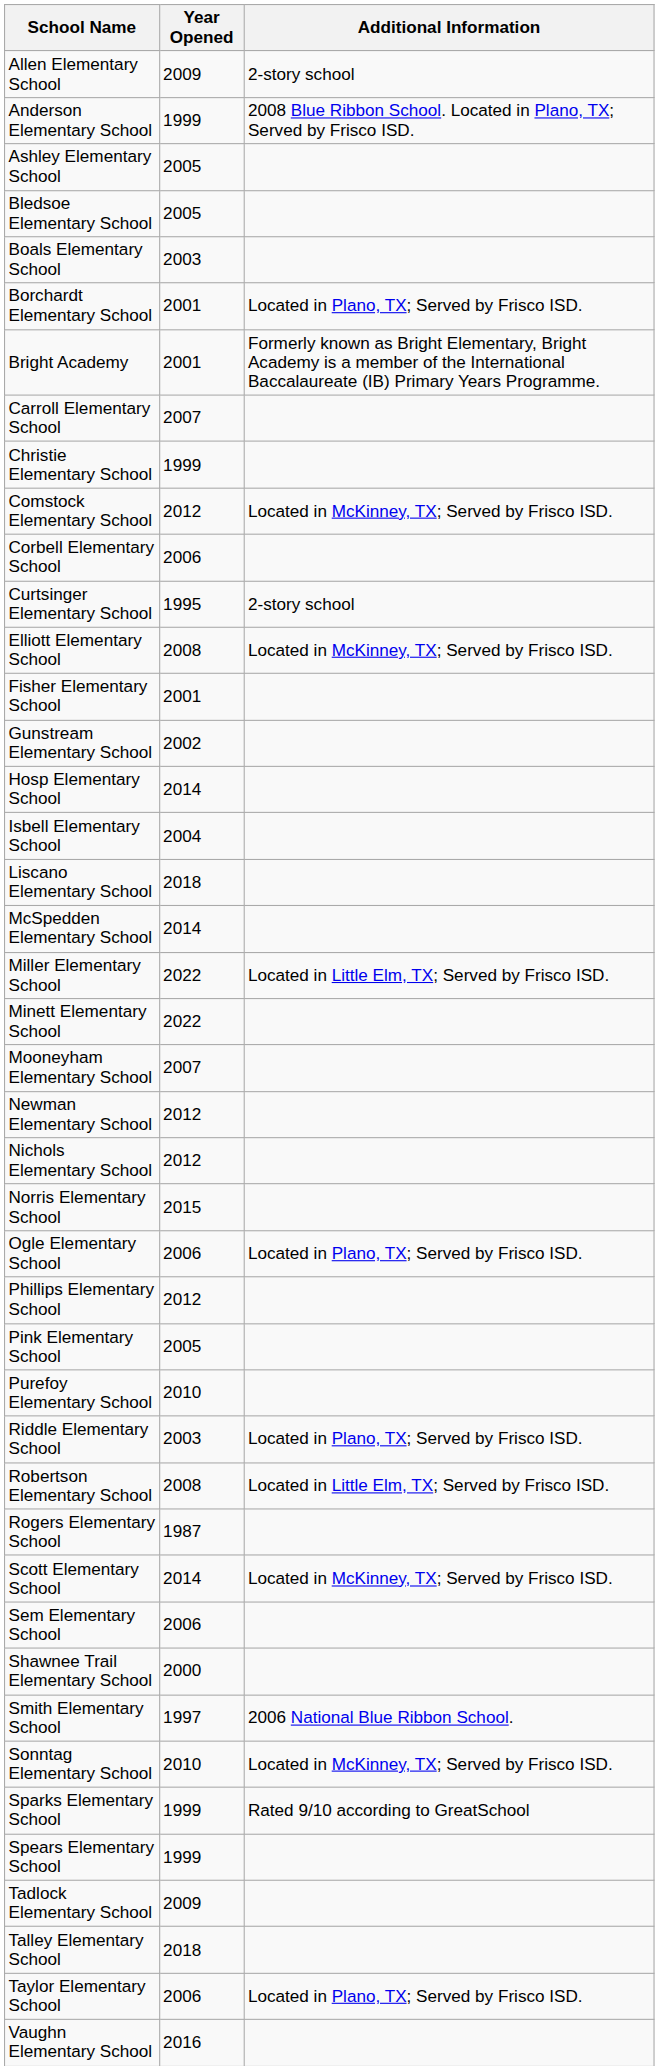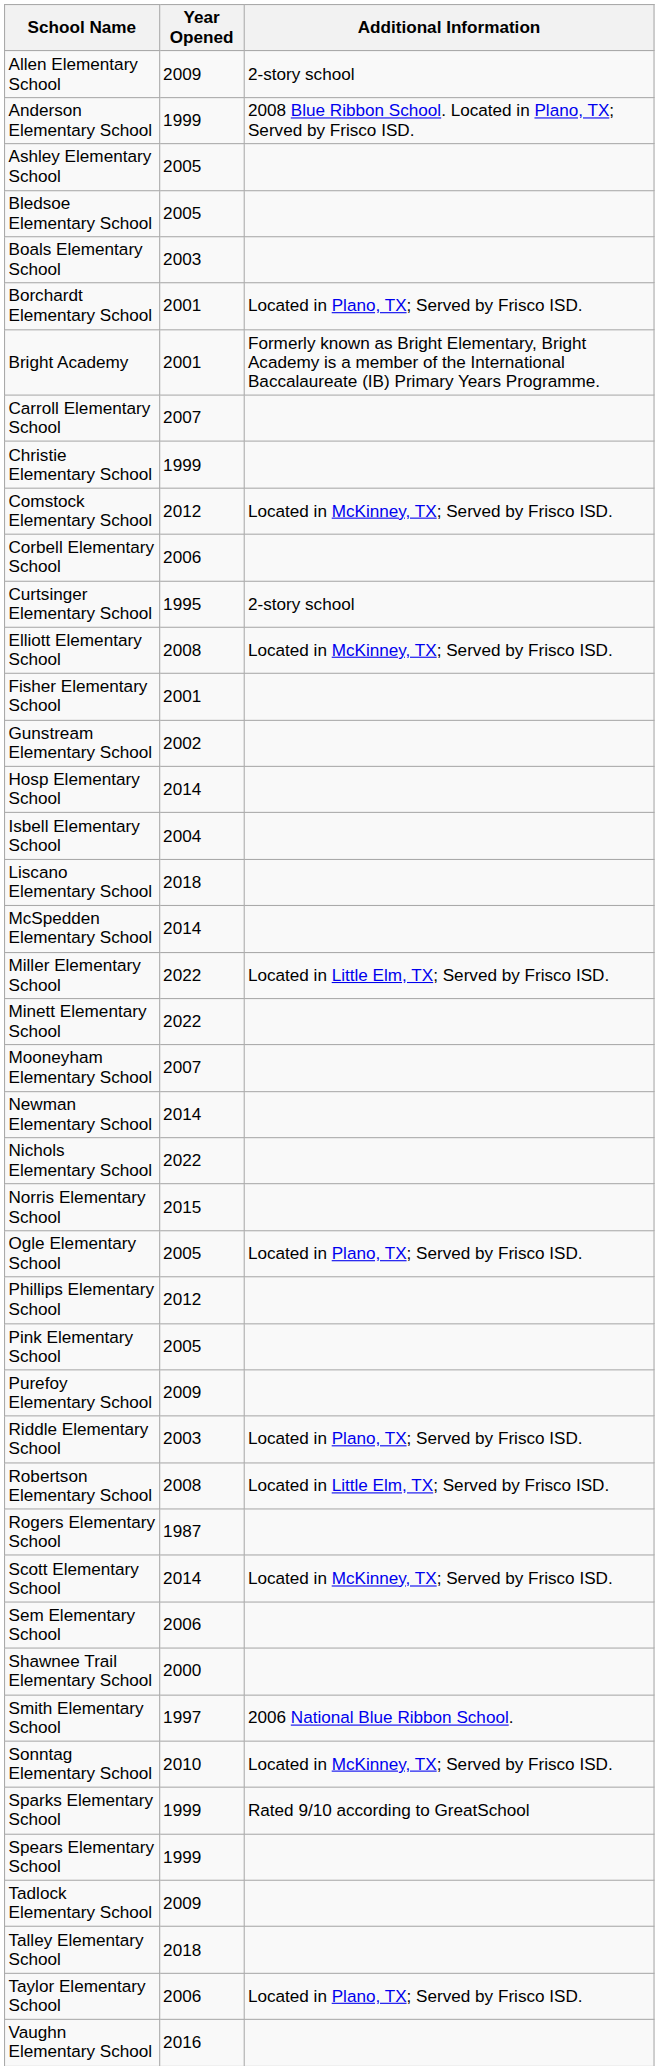 <table class="wikitable sortable mw-collapsible">
 <tr>
 <th>School Name</th>
 <th>Year Opened</th>
 <th>Additional Information</th>
 </tr>
 <tr>
 <td>Allen Elementary School</td>
 <td>2009</td>
 <td>2-story school</td>
 </tr>
 <tr>
 <td>Anderson Elementary School</td>
 <td>1999</td>
 <td>2008 <a href='#'>Blue Ribbon School</a>. Located in <a href='#'>Plano, TX</a>; Served by Frisco ISD.</td>
 </tr>
 <tr>
 <td>Ashley Elementary School</td>
 <td>2005</td>
 <td></td>
 </tr>
 <tr>
 <td>Bledsoe Elementary School</td>
 <td>2005</td>
 <td></td>
 </tr>
 <tr>
 <td>Boals Elementary School</td>
 <td>2003</td>
 <td></td>
 </tr>
 <tr>
 <td>Borchardt Elementary School</td>
 <td>2001</td>
 <td>Located in <a href='#'>Plano, TX</a>; Served by Frisco ISD.</td>
 </tr>
 <tr>
 <td>Bright Academy</td>
 <td>2001</td>
 <td>Formerly known as Bright Elementary, Bright Academy is a member of the International Baccalaureate (IB) Primary Years Programme.</td>
 </tr>
 <tr>
 <td>Carroll Elementary School</td>
 <td>2007</td>
 <td></td>
 </tr>
 <tr>
 <td>Christie Elementary School</td>
 <td>1999</td>
 <td></td>
 </tr>
 <tr>
 <td>Comstock Elementary School</td>
 <td>2012</td>
 <td>Located in <a href='#'>McKinney, TX</a>; Served by Frisco ISD.</td>
 </tr>
 <tr>
 <td>Corbell Elementary School</td>
 <td>2006</td>
 <td></td>
 </tr>
 <tr>
 <td>Curtsinger Elementary School</td>
 <td>1995</td>
 <td>2-story school</td>
 </tr>
 <tr>
 <td>Elliott Elementary School</td>
 <td>2008</td>
 <td>Located in <a href='#'>McKinney, TX</a>; Served by Frisco ISD.</td>
 </tr>
 <tr>
 <td>Fisher Elementary School</td>
 <td>2001</td>
 <td></td>
 </tr>
 <tr>
 <td>Gunstream Elementary School</td>
 <td>2002</td>
 <td></td>
 </tr>
 <tr>
 <td>Hosp Elementary School</td>
 <td>2014</td>
 <td></td>
 </tr>
 <tr>
 <td>Isbell Elementary School</td>
 <td>2004</td>
 <td></td>
 </tr>
 <tr>
 <td>Liscano Elementary School</td>
 <td>2018</td>
 <td></td>
 </tr>
 <tr>
 <td>McSpedden Elementary School</td>
 <td>2014</td>
 <td></td>
 </tr>
 <tr>
 <td>Miller Elementary School</td>
 <td>2022</td>
 <td>Located in <a href='#'>Little Elm, TX</a>; Served by Frisco ISD.</td>
 </tr>
 <tr>
 <td>Minett Elementary School </td>
 <td>2022</td>
 <td></td>
 </tr>
 <tr>
 <td>Mooneyham Elementary School</td>
 <td>2007</td>
 <td></td>
 </tr>
 <tr>
 <td>Newman Elementary School</td>
-<td>2012</td>
+<td>2014</td>
 <td></td>
 </tr>
 <tr>
 <td>Nichols Elementary School</td>
-<td>2012</td>
+<td>2022</td>
 <td></td>
 </tr>
 <tr>
 <td>Norris Elementary School</td>
 <td>2015</td>
 <td></td>
 </tr>
 <tr>
 <td>Ogle Elementary School</td>
-<td>2006</td>
+<td>2005</td>
 <td>Located in <a href='#'>Plano, TX</a>; Served by Frisco ISD.</td>
 </tr>
 <tr>
 <td>Phillips Elementary School</td>
 <td>2012</td>
 <td></td>
 </tr>
 <tr>
 <td>Pink Elementary School</td>
 <td>2005</td>
 <td></td>
 </tr>
 <tr>
 <td>Purefoy Elementary School</td>
-<td>2010</td>
+<td>2009</td>
 <td></td>
 </tr>
 <tr>
 <td>Riddle Elementary School</td>
 <td>2003</td>
 <td>Located in <a href='#'>Plano, TX</a>; Served by Frisco ISD.</td>
 </tr>
 <tr>
 <td>Robertson Elementary School</td>
 <td>2008</td>
 <td>Located in <a href='#'>Little Elm, TX</a>; Served by Frisco ISD.</td>
 </tr>
 <tr>
 <td>Rogers Elementary School</td>
 <td>1987</td>
 <td></td>
 </tr>
 <tr>
 <td>Scott Elementary School</td>
 <td>2014</td>
 <td>Located in <a href='#'>McKinney, TX</a>; Served by Frisco ISD.</td>
 </tr>
 <tr>
 <td>Sem Elementary School</td>
 <td>2006</td>
 <td></td>
 </tr>
 <tr>
 <td>Shawnee Trail Elementary School</td>
 <td>2000</td>
 <td></td>
 </tr>
 <tr>
 <td>Smith Elementary School</td>
 <td>1997</td>
 <td>2006 <a href='#'>National Blue Ribbon School</a>.</td>
 </tr>
 <tr>
 <td>Sonntag Elementary School</td>
 <td>2010</td>
 <td>Located in <a href='#'>McKinney, TX</a>; Served by Frisco ISD.</td>
 </tr>
 <tr>
 <td>Sparks Elementary School</td>
 <td>1999</td>
 <td>Rated 9/10 according to GreatSchool </td>
 </tr>
 <tr>
 <td>Spears Elementary School</td>
 <td>1999</td>
 <td></td>
 </tr>
 <tr>
 <td>Tadlock Elementary School</td>
 <td>2009</td>
 <td></td>
 </tr>
 <tr>
 <td>Talley Elementary School</td>
 <td>2018</td>
 <td></td>
 </tr>
 <tr>
 <td>Taylor Elementary School</td>
 <td>2006</td>
 <td>Located in <a href='#'>Plano, TX</a>; Served by Frisco ISD.</td>
 </tr>
 <tr>
 <td>Vaughn Elementary School</td>
 <td>2016</td>
 <td></td>
 </tr>
 </table>
